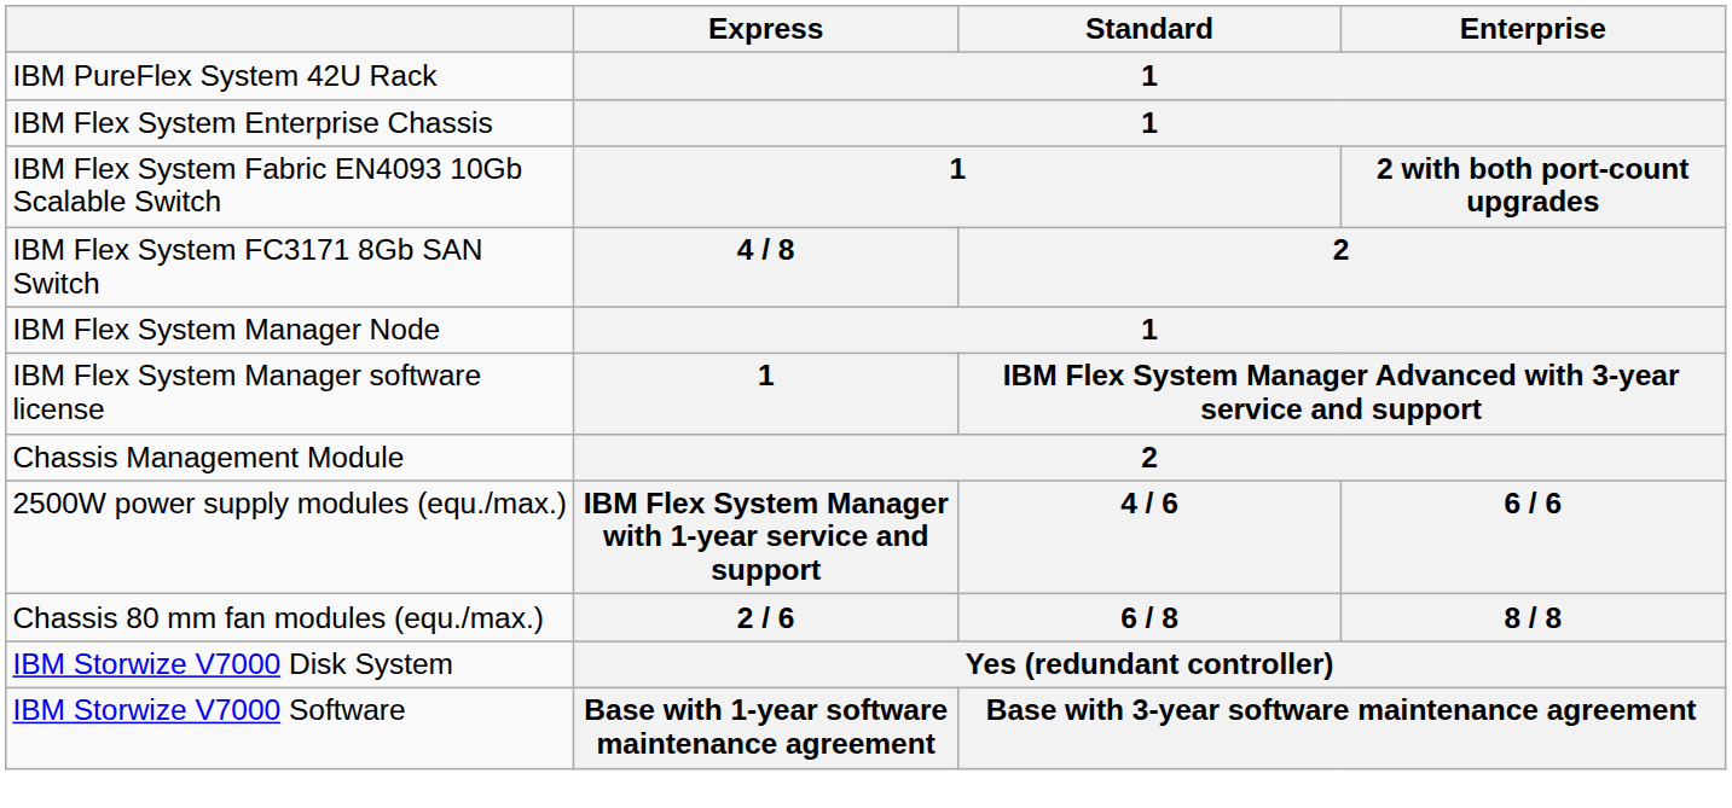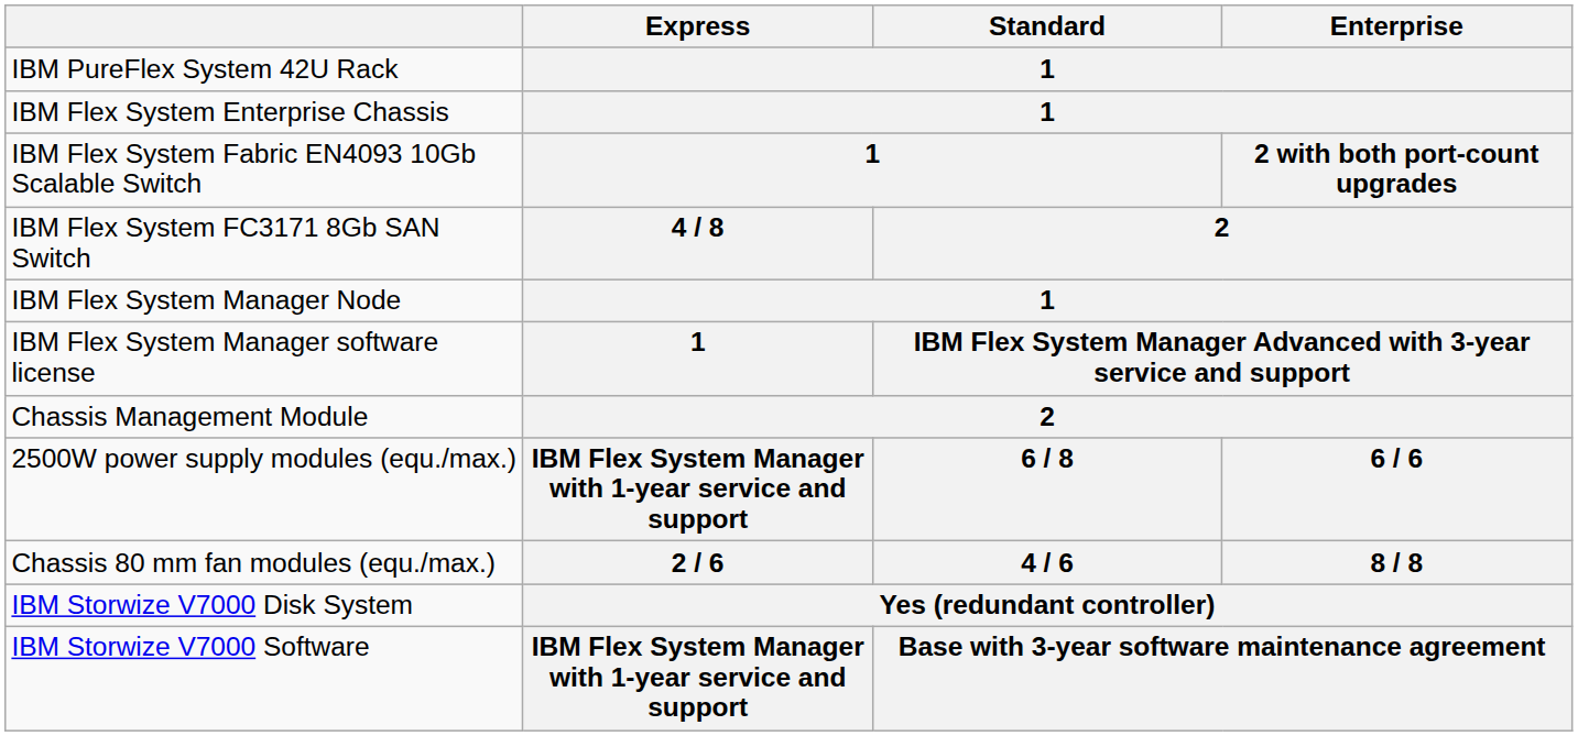 <table class="wikitable">
 <tr>
 <th align=left width="300"></th>
 <th align=left width="200">Express</th>
 <th align=left width="200">Standard</th>
 <th align=left width="200">Enterprise</th>
 </tr>
 <tr valign=top>
 <td>IBM PureFlex System 42U Rack</td>
 <th colspan="3" align=center>1</th>
 </tr>
 <tr valign=top>
 <td>IBM Flex System Enterprise Chassis</td>
 <th colspan="3" align=center>1</th>
 </tr>
 <tr valign=top>
 <td>IBM Flex System Fabric EN4093 10Gb Scalable Switch</td>
 <th colspan="2" align=center>1</th>
 <th align=center>2 with both port-count upgrades</th>
 </tr>
 <tr valign=top>
 <td>IBM Flex System FC3171 8Gb SAN Switch</td>
 <th align=center>4 / 8</th>
 <th colspan="2" align=center>2</th>
 </tr>
 <tr valign=top>
 <td>IBM Flex System Manager Node</td>
 <th colspan="3" align=center>1</th>
 </tr>
 <tr valign=top>
 <td>IBM Flex System Manager software license</td>
 <th align=center>1</th>
 <th colspan="2" align=center>IBM Flex System Manager Advanced with 3-year service and support</th>
 </tr>
 <tr valign=top>
 <td>Chassis Management Module</td>
 <th colspan="3" align=center>2</th>
 </tr>
 <tr valign=top>
 <td>2500W power supply modules (equ./max.)</td>
 <th align=center>IBM Flex System Manager with 1-year service and support</th>
-<th align=center>4 / 6</th>
+<th align=center>6 / 8</th>
 <th align=center>6 / 6</th>
 </tr>
 <tr valign=top>
 <td>Chassis 80 mm fan modules (equ./max.)</td>
 <th align=center>2 / 6</th>
-<th align=center>6 / 8</th>
+<th align=center>4 / 6</th>
 <th align=center>8 / 8</th>
 </tr>
 <tr valign=top>
 <td><a href='#'>IBM Storwize V7000</a> Disk System</td>
 <th colspan="3" align=center>Yes (redundant controller)</th>
 </tr>
 <tr valign=top>
 <td><a href='#'>IBM Storwize V7000</a> Software</td>
-<th align=center>Base with 1-year software maintenance agreement</th>
+<th align=center>IBM Flex System Manager with 1-year service and support</th>
 <th colspan="2" align=center>Base with 3-year software maintenance agreement</th>
 </tr>
 </table>
